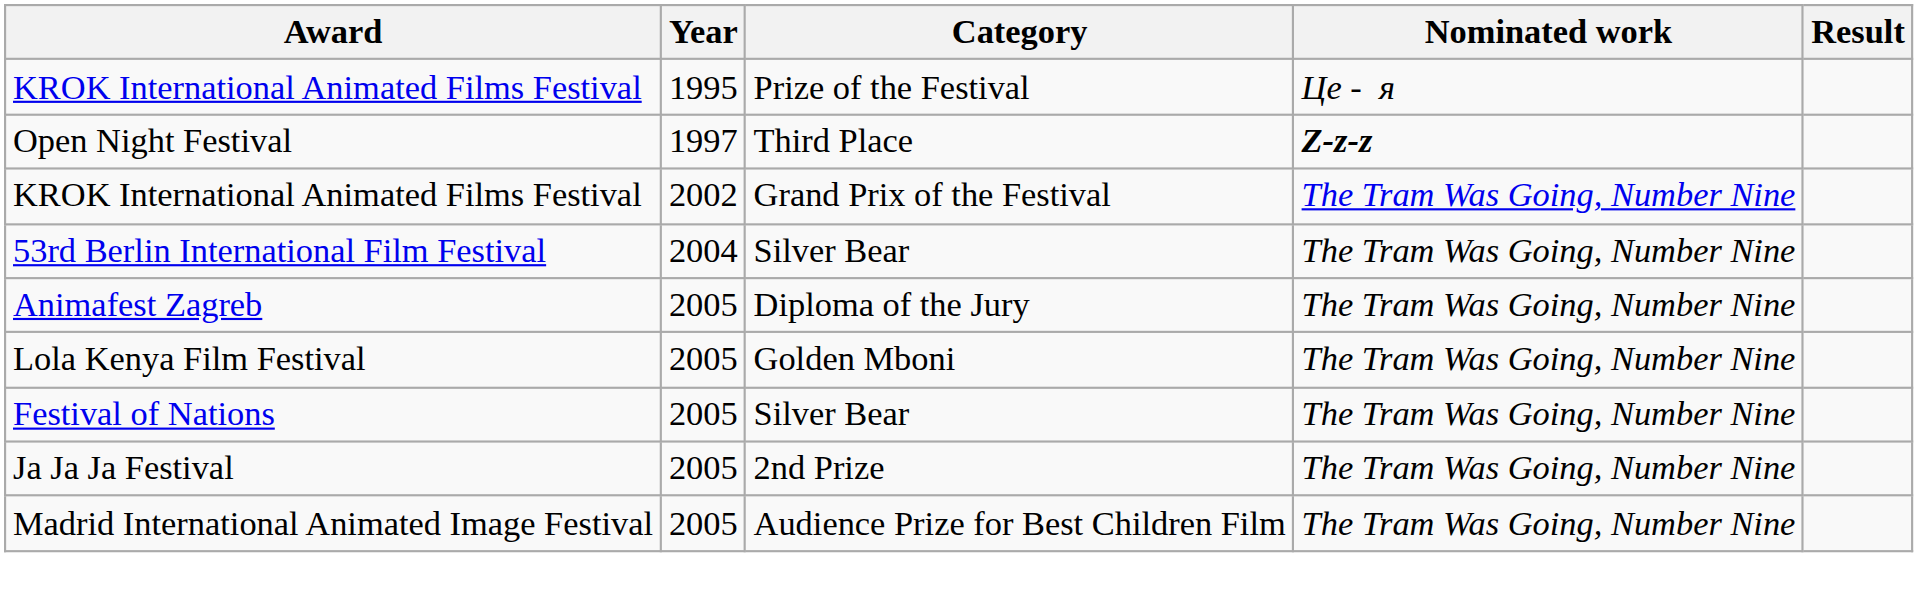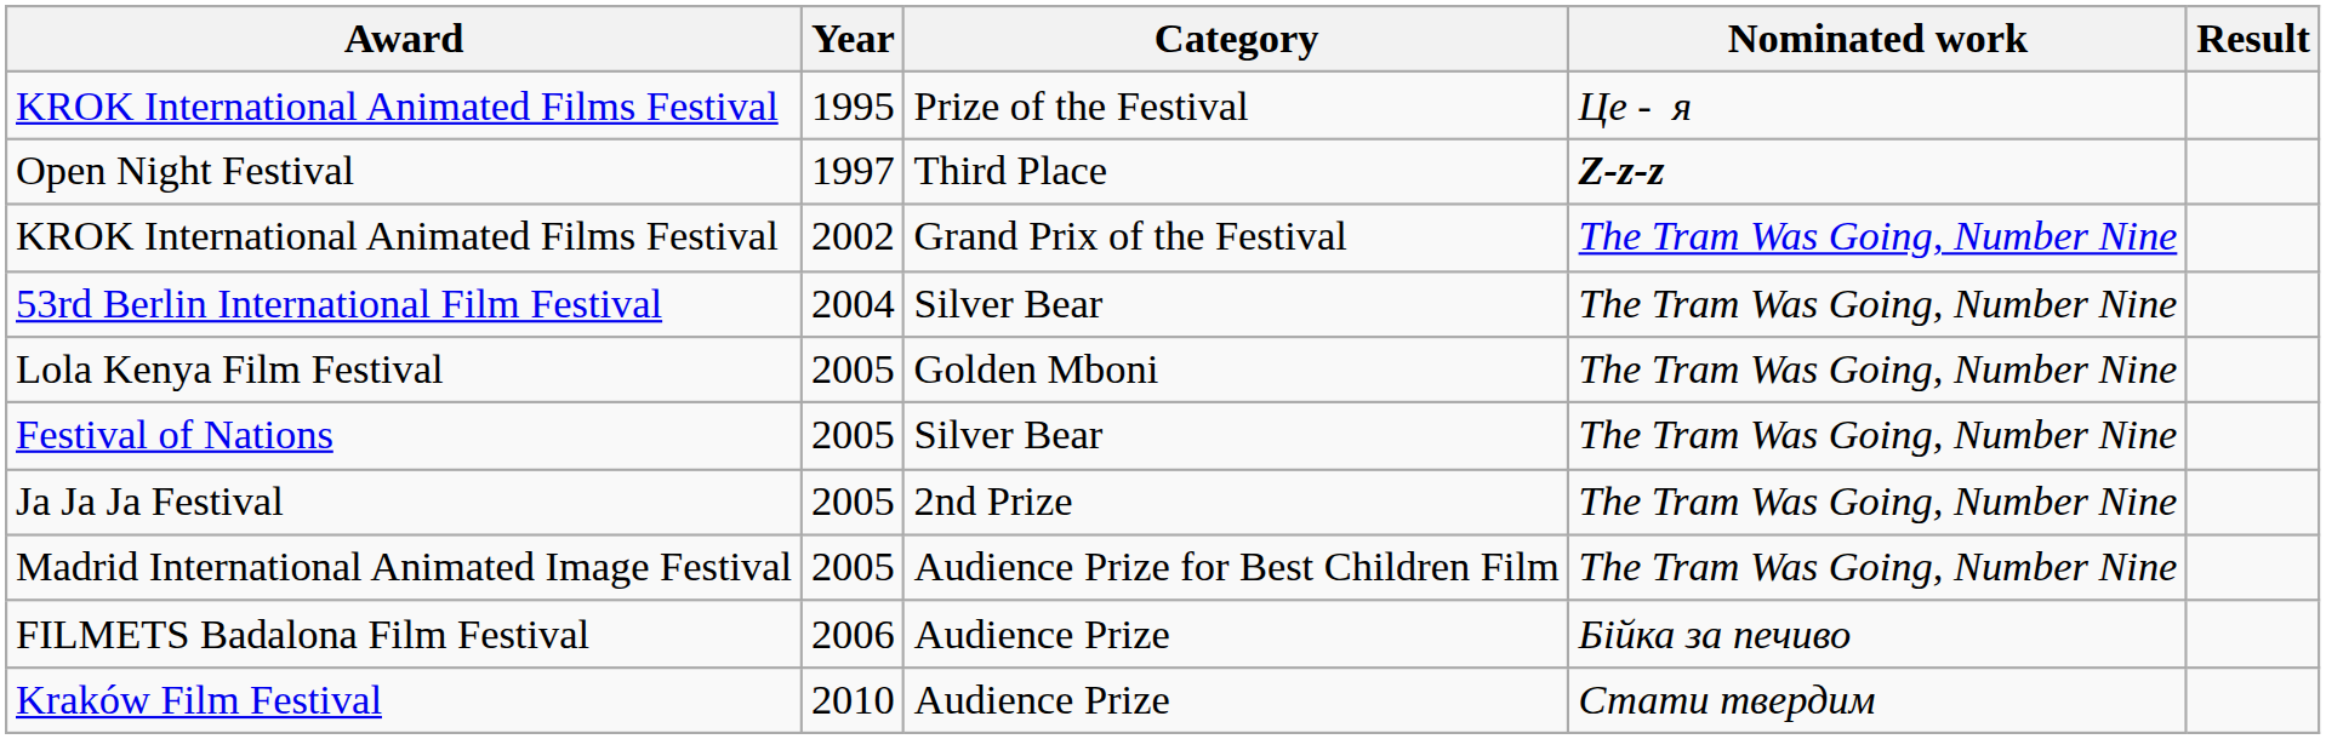 <table class="wikitable sortable">
 <tr>
 <th>Award</th>
 <th>Year</th>
 <th>Category</th>
 <th>Nominated work</th>
 <th>Result</th>
 </tr>
 <tr>
 <td><a href='#'>KROK International Animated Films Festival</a></td>
 <td>1995</td>
 <td>Prize of the Festival</td>
 <td><em>Це -  я</em></td>
 <td></td>
 </tr>
 <tr>
 <td>Open Night Festival</td>
 <td>1997</td>
 <td>Third Place</td>
 <td><strong><em>Z-z-z</em></strong></td>
 <td></td>
 </tr>
 <tr>
 <td>KROK International Animated Films Festival</td>
 <td>2002</td>
 <td>Grand Prix of the Festival</td>
 <td><em><a href='#'>The Tram Was Going, Number Nine</a></em></td>
 <td></td>
 </tr>
 <tr>
 <td><a href='#'>53rd Berlin International Film Festival</a></td>
 <td>2004</td>
 <td>Silver Bear</td>
 <td><em>The Tram Was Going, Number Nine</em></td>
 <td></td>
 </tr>
 <tr>
-<td><a href='#'>Animafest Zagreb</a></td>
-<td>2005</td>
-<td>Diploma of the Jury</td>
-<td><em>The Tram Was Going, Number Nine</em></td>
-<td></td>
-</tr>
-<tr>
 <td>Lola Kenya Film Festival</td>
 <td>2005</td>
 <td>Golden Mboni</td>
 <td><em>The Tram Was Going, Number Nine</em></td>
 <td></td>
 </tr>
 <tr>
 <td><a href='#'>Festival of Nations</a></td>
 <td>2005</td>
 <td>Silver Bear</td>
 <td><em>The Tram Was Going, Number Nine</em></td>
 <td></td>
 </tr>
 <tr>
 <td>Ja Ja Ja Festival</td>
 <td>2005</td>
 <td>2nd Prize</td>
 <td><em>The Tram Was Going, Number Nine</em></td>
 <td></td>
 </tr>
 <tr>
 <td>Madrid International Animated Image Festival</td>
 <td>2005</td>
 <td>Audience Prize for Best Children Film</td>
 <td><em>The Tram Was Going, Number Nine</em></td>
 <td></td>
 </tr>
+<tr>
+<td>FILMETS Badalona Film Festival</td>
+<td>2006</td>
+<td>Audience Prize</td>
+<td><em>Бійка за печиво</em></td>
+<td></td>
+</tr>
+<tr>
+<td><a href='#'>Kraków Film Festival</a></td>
+<td>2010</td>
+<td>Audience Prize</td>
+<td><em>Стати твердим</em></td>
+<td></td>
+</tr>
 </table>
